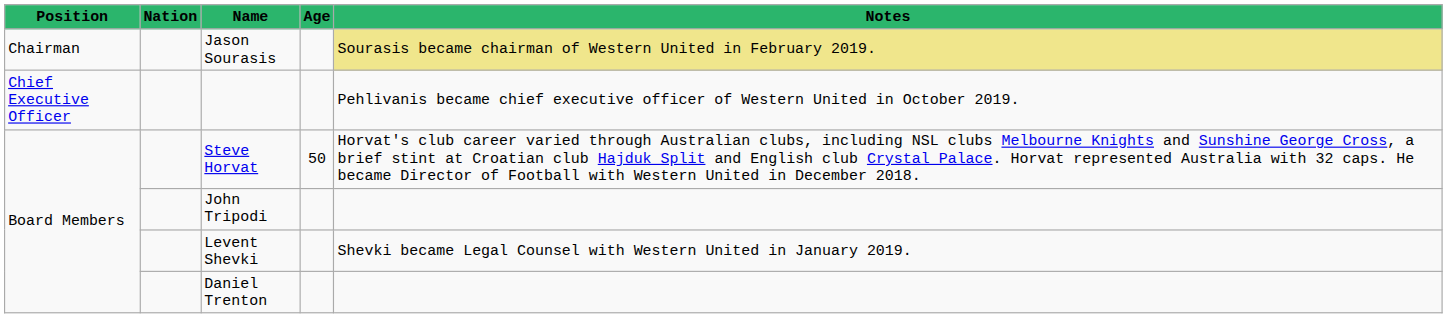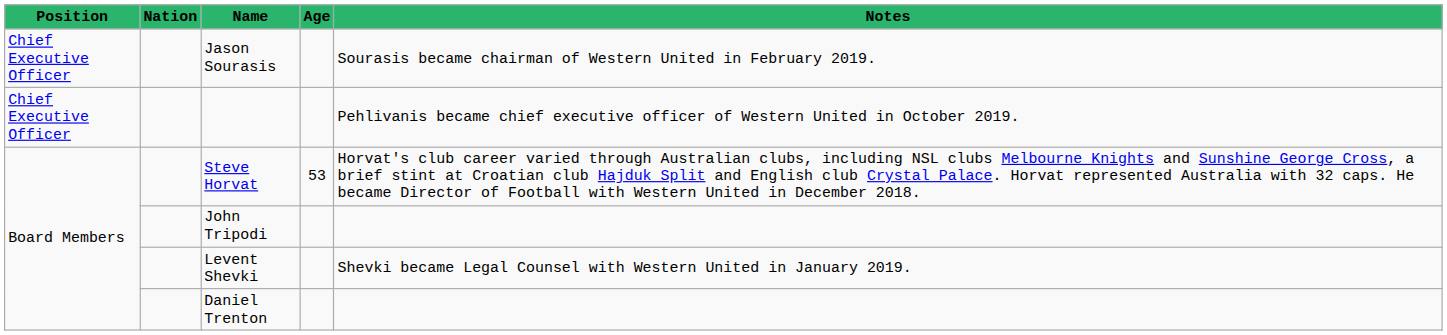 <table class="wikitable">
 <tr>
 <th style="background-color:#2bb56c; color:black;">Position</th>
 <th style="background-color:#2bb56c; color:black;">Nation</th>
 <th style="background-color:#2bb56c; color:black;">Name</th>
 <th style="background-color:#2bb56c; color:black;">Age</th>
 <th style="background-color:#2bb56c; color:black;">Notes</th>
 </tr>
 <tr>
-<td>Chairman</td>
+<td><a href='#'>Chief Executive Officer</a></td>
 <td></td>
 <td>Jason Sourasis</td>
 <td style="text-align:center;"></td>
-<td style="background: khaki;">Sourasis became chairman of Western United in February 2019.</td>
+<td>Sourasis became chairman of Western United in February 2019.</td>
 </tr>
 <tr>
 <td><a href='#'>Chief Executive Officer</a></td>
 <td></td>
 <td></td>
 <td style="text-align:center;"></td>
 <td>Pehlivanis became chief executive officer of Western United in October 2019.</td>
 </tr>
 <tr>
 <td rowspan="4">Board Members</td>
 <td></td>
 <td><a href='#'>Steve Horvat</a></td>
-<td style="text-align:center;">50</td>
+<td style="text-align:center;">53</td>
 <td>Horvat's club career varied through Australian clubs, including NSL clubs <a href='#'>Melbourne Knights</a> and <a href='#'>Sunshine George Cross</a>, a brief stint at Croatian club <a href='#'>Hajduk Split</a> and English club <a href='#'>Crystal Palace</a>. Horvat represented Australia with 32 caps. He became Director of Football with Western United in December 2018.</td>
 </tr>
 <tr>
 <td></td>
 <td>John Tripodi</td>
 <td style="text-align:center;"></td>
 <td></td>
 </tr>
 <tr>
 <td></td>
 <td>Levent Shevki</td>
 <td style="text-align:center;"></td>
 <td>Shevki became Legal Counsel with Western United in January 2019.</td>
 </tr>
 <tr>
 <td></td>
 <td>Daniel Trenton</td>
 <td style="text-align:center;"></td>
 <td></td>
 </tr>
 </table>
